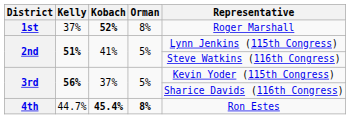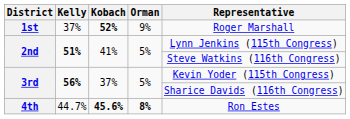 <table class=wikitable>
 <tr>
 <th>District</th>
 <th>Kelly</th>
 <th>Kobach</th>
 <th>Orman</th>
 <th>Representative</th>
 </tr>
 <tr align=center>
 <th><a href='#'>1st</a></th>
 <td>37%</td>
 <td><strong>52%</strong></td>
-<td>8%</td>
+<td>9%</td>
 <td><a href='#'>Roger Marshall</a></td>
 </tr>
 <tr align=center>
 <th rowspan=2 ><a href='#'>2nd</a></th>
 <td rowspan=2><strong>51%</strong></td>
 <td rowspan=2>41%</td>
 <td rowspan=2>5%</td>
 <td><a href='#'>Lynn Jenkins</a> (<a href='#'>115th Congress</a>)</td>
 </tr>
 <tr align=center>
 <td><a href='#'>Steve Watkins</a> (<a href='#'>116th Congress</a>)</td>
 </tr>
 <tr align=center>
 <th rowspan=2 ><a href='#'>3rd</a></th>
 <td rowspan=2><strong>56%</strong></td>
 <td rowspan=2>37%</td>
 <td rowspan=2>5%</td>
 <td><a href='#'>Kevin Yoder</a> (<a href='#'>115th Congress</a>)</td>
 </tr>
 <tr align=center>
 <td><a href='#'>Sharice Davids</a> (<a href='#'>116th Congress</a>)</td>
 </tr>
 <tr align=center>
 <th rowspan=1 ><a href='#'>4th</a></th>
 <td rowspan=1>44.7%</td>
-<td rowspan=1><strong>45.4%</strong></td>
+<td rowspan=1><strong>45.6%</strong></td>
 <td rowspan=1><strong>8%</strong></td>
 <td><a href='#'>Ron Estes</a></td>
 </tr>
 </table>
